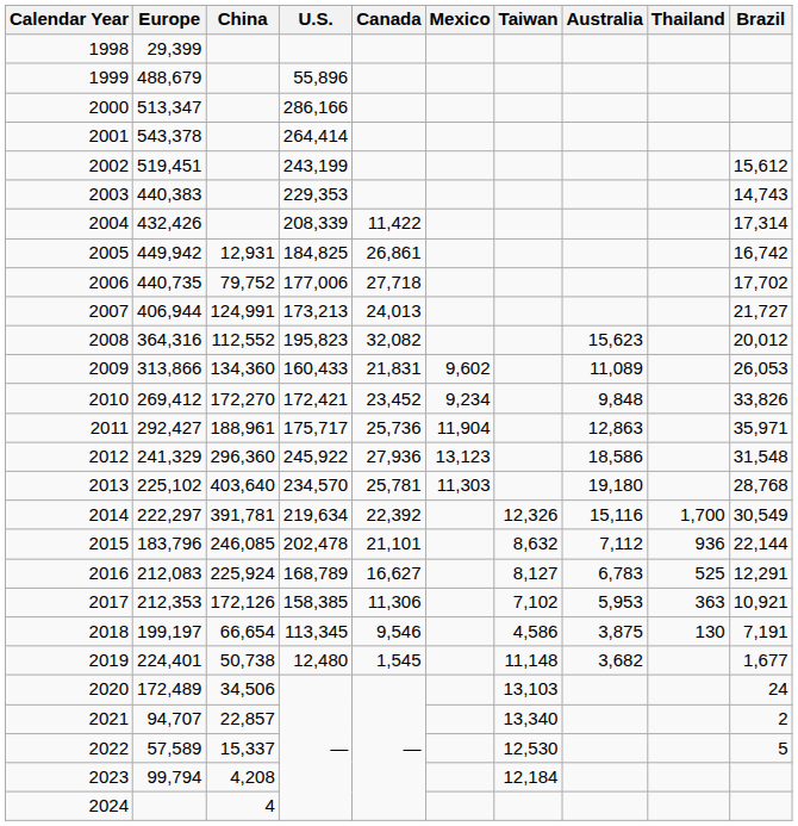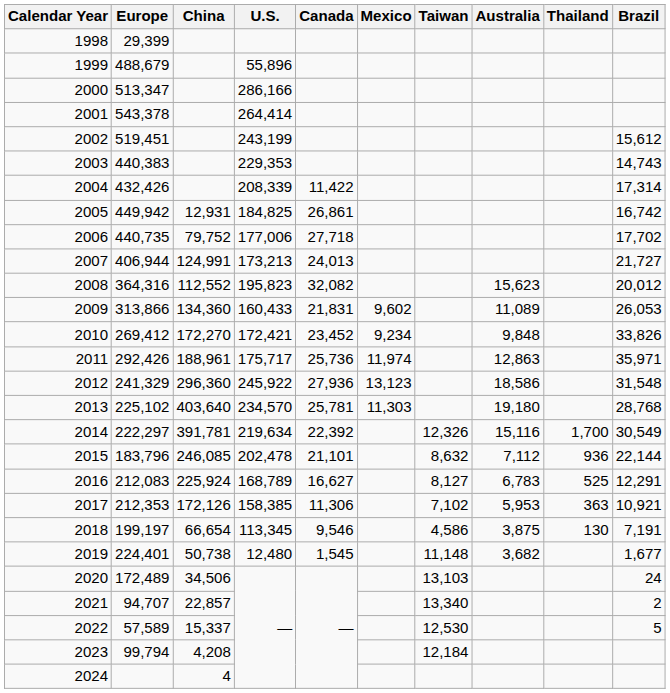 <table class=wikitable style="font-size:97%; text-align:right;">
 <tr>
 <th>Calendar Year</th>
 <th>Europe</th>
 <th>China</th>
 <th>U.S.</th>
 <th>Canada</th>
 <th>Mexico</th>
 <th>Taiwan</th>
 <th>Australia</th>
 <th>Thailand</th>
 <th>Brazil</th>
 </tr>
 <tr>
 <td>1998</td>
 <td>29,399</td>
 <td></td>
 <td></td>
 <td></td>
 <td></td>
 <td></td>
 <td></td>
 <td></td>
 <td></td>
 </tr>
 <tr>
 <td>1999</td>
 <td>488,679</td>
 <td></td>
 <td>55,896</td>
 <td></td>
 <td></td>
 <td></td>
 <td></td>
 <td></td>
 <td></td>
 </tr>
 <tr>
 <td>2000</td>
 <td>513,347</td>
 <td></td>
 <td style="text-align:center;">286,166</td>
 <td></td>
 <td></td>
 <td></td>
 <td></td>
 <td></td>
 <td></td>
 </tr>
 <tr>
 <td>2001</td>
 <td>543,378</td>
 <td></td>
 <td>264,414</td>
 <td></td>
 <td></td>
 <td></td>
 <td></td>
 <td></td>
 <td></td>
 </tr>
 <tr>
 <td>2002</td>
 <td>519,451</td>
 <td></td>
 <td>243,199</td>
 <td></td>
 <td></td>
 <td></td>
 <td></td>
 <td></td>
 <td>15,612</td>
 </tr>
 <tr>
 <td>2003</td>
 <td>440,383</td>
 <td></td>
 <td style="text-align:center;">229,353</td>
 <td></td>
 <td></td>
 <td></td>
 <td></td>
 <td></td>
 <td>14,743</td>
 </tr>
 <tr>
 <td>2004</td>
 <td>432,426</td>
 <td></td>
 <td>208,339</td>
 <td>11,422</td>
 <td></td>
 <td></td>
 <td></td>
 <td></td>
 <td>17,314</td>
 </tr>
 <tr>
 <td>2005</td>
 <td>449,942</td>
 <td>12,931</td>
 <td style="text-align:center;">184,825</td>
 <td>26,861</td>
 <td></td>
 <td></td>
 <td></td>
 <td></td>
 <td>16,742</td>
 </tr>
 <tr>
 <td>2006</td>
 <td>440,735</td>
 <td>79,752</td>
 <td>177,006</td>
 <td>27,718</td>
 <td></td>
 <td></td>
 <td></td>
 <td></td>
 <td>17,702</td>
 </tr>
 <tr>
 <td>2007</td>
 <td>406,944</td>
 <td>124,991</td>
 <td style="text-align:center;">173,213</td>
 <td>24,013</td>
 <td></td>
 <td></td>
 <td></td>
 <td></td>
 <td>21,727</td>
 </tr>
 <tr>
 <td>2008</td>
 <td>364,316</td>
 <td>112,552</td>
 <td>195,823</td>
 <td>32,082</td>
 <td></td>
 <td></td>
 <td>15,623</td>
 <td></td>
 <td>20,012</td>
 </tr>
 <tr>
 <td>2009</td>
 <td>313,866</td>
 <td>134,360</td>
 <td>160,433</td>
 <td>21,831</td>
 <td>9,602</td>
 <td></td>
 <td>11,089</td>
 <td></td>
 <td>26,053</td>
 </tr>
 <tr>
 <td>2010</td>
 <td>269,412</td>
 <td>172,270</td>
 <td>172,421</td>
 <td>23,452</td>
 <td>9,234</td>
 <td></td>
 <td>9,848</td>
 <td></td>
 <td>33,826</td>
 </tr>
 <tr>
 <td>2011</td>
-<td>292,427</td>
+<td>292,426</td>
 <td>188,961</td>
 <td>175,717</td>
 <td>25,736</td>
-<td>11,904</td>
+<td>11,974</td>
 <td></td>
 <td>12,863</td>
 <td></td>
 <td>35,971</td>
 </tr>
 <tr>
 <td>2012</td>
 <td>241,329</td>
 <td>296,360</td>
 <td>245,922</td>
 <td>27,936</td>
 <td>13,123</td>
 <td></td>
 <td>18,586</td>
 <td></td>
 <td>31,548</td>
 </tr>
 <tr>
 <td>2013</td>
 <td>225,102</td>
 <td>403,640</td>
 <td>234,570</td>
 <td>25,781</td>
 <td>11,303</td>
 <td></td>
 <td>19,180</td>
 <td></td>
 <td>28,768</td>
 </tr>
 <tr>
 <td>2014</td>
 <td>222,297</td>
 <td>391,781</td>
 <td>219,634</td>
 <td>22,392</td>
 <td></td>
 <td>12,326</td>
 <td>15,116</td>
 <td>1,700</td>
 <td>30,549</td>
 </tr>
 <tr>
 <td>2015</td>
 <td>183,796</td>
 <td>246,085</td>
 <td>202,478</td>
 <td>21,101</td>
 <td></td>
 <td>8,632</td>
 <td>7,112</td>
 <td>936</td>
 <td>22,144</td>
 </tr>
 <tr>
 <td>2016</td>
 <td>212,083</td>
 <td>225,924</td>
 <td>168,789</td>
 <td>16,627</td>
 <td></td>
 <td>8,127</td>
 <td>6,783</td>
 <td>525</td>
 <td>12,291</td>
 </tr>
 <tr>
 <td>2017</td>
 <td>212,353</td>
 <td>172,126</td>
 <td>158,385</td>
 <td>11,306</td>
 <td></td>
 <td>7,102</td>
 <td>5,953</td>
 <td>363</td>
 <td>10,921</td>
 </tr>
 <tr>
 <td>2018</td>
 <td>199,197</td>
 <td>66,654</td>
 <td>113,345</td>
 <td>9,546</td>
 <td></td>
 <td>4,586</td>
 <td>3,875</td>
 <td>130</td>
 <td>7,191</td>
 </tr>
 <tr>
 <td>2019</td>
 <td>224,401</td>
 <td>50,738</td>
 <td>12,480</td>
 <td>1,545</td>
 <td></td>
 <td>11,148</td>
 <td>3,682</td>
 <td></td>
 <td>1,677</td>
 </tr>
 <tr>
 <td>2020</td>
 <td>172,489</td>
 <td>34,506</td>
 <td rowspan="5">—</td>
 <td rowspan="5">—</td>
 <td></td>
 <td>13,103</td>
 <td></td>
 <td></td>
 <td>24</td>
 </tr>
 <tr>
 <td>2021</td>
 <td>94,707</td>
 <td>22,857</td>
 <td></td>
 <td>13,340</td>
 <td></td>
 <td></td>
 <td>2</td>
 </tr>
 <tr>
 <td>2022</td>
 <td>57,589</td>
 <td>15,337</td>
 <td></td>
 <td>12,530</td>
 <td></td>
 <td></td>
 <td>5</td>
 </tr>
 <tr>
 <td>2023</td>
 <td>99,794</td>
 <td>4,208</td>
 <td></td>
 <td>12,184</td>
 <td></td>
 <td></td>
 <td></td>
 </tr>
 <tr>
 <td>2024</td>
 <td></td>
 <td>4</td>
 <td></td>
 <td></td>
 <td></td>
 <td></td>
 <td></td>
 </tr>
 </table>
